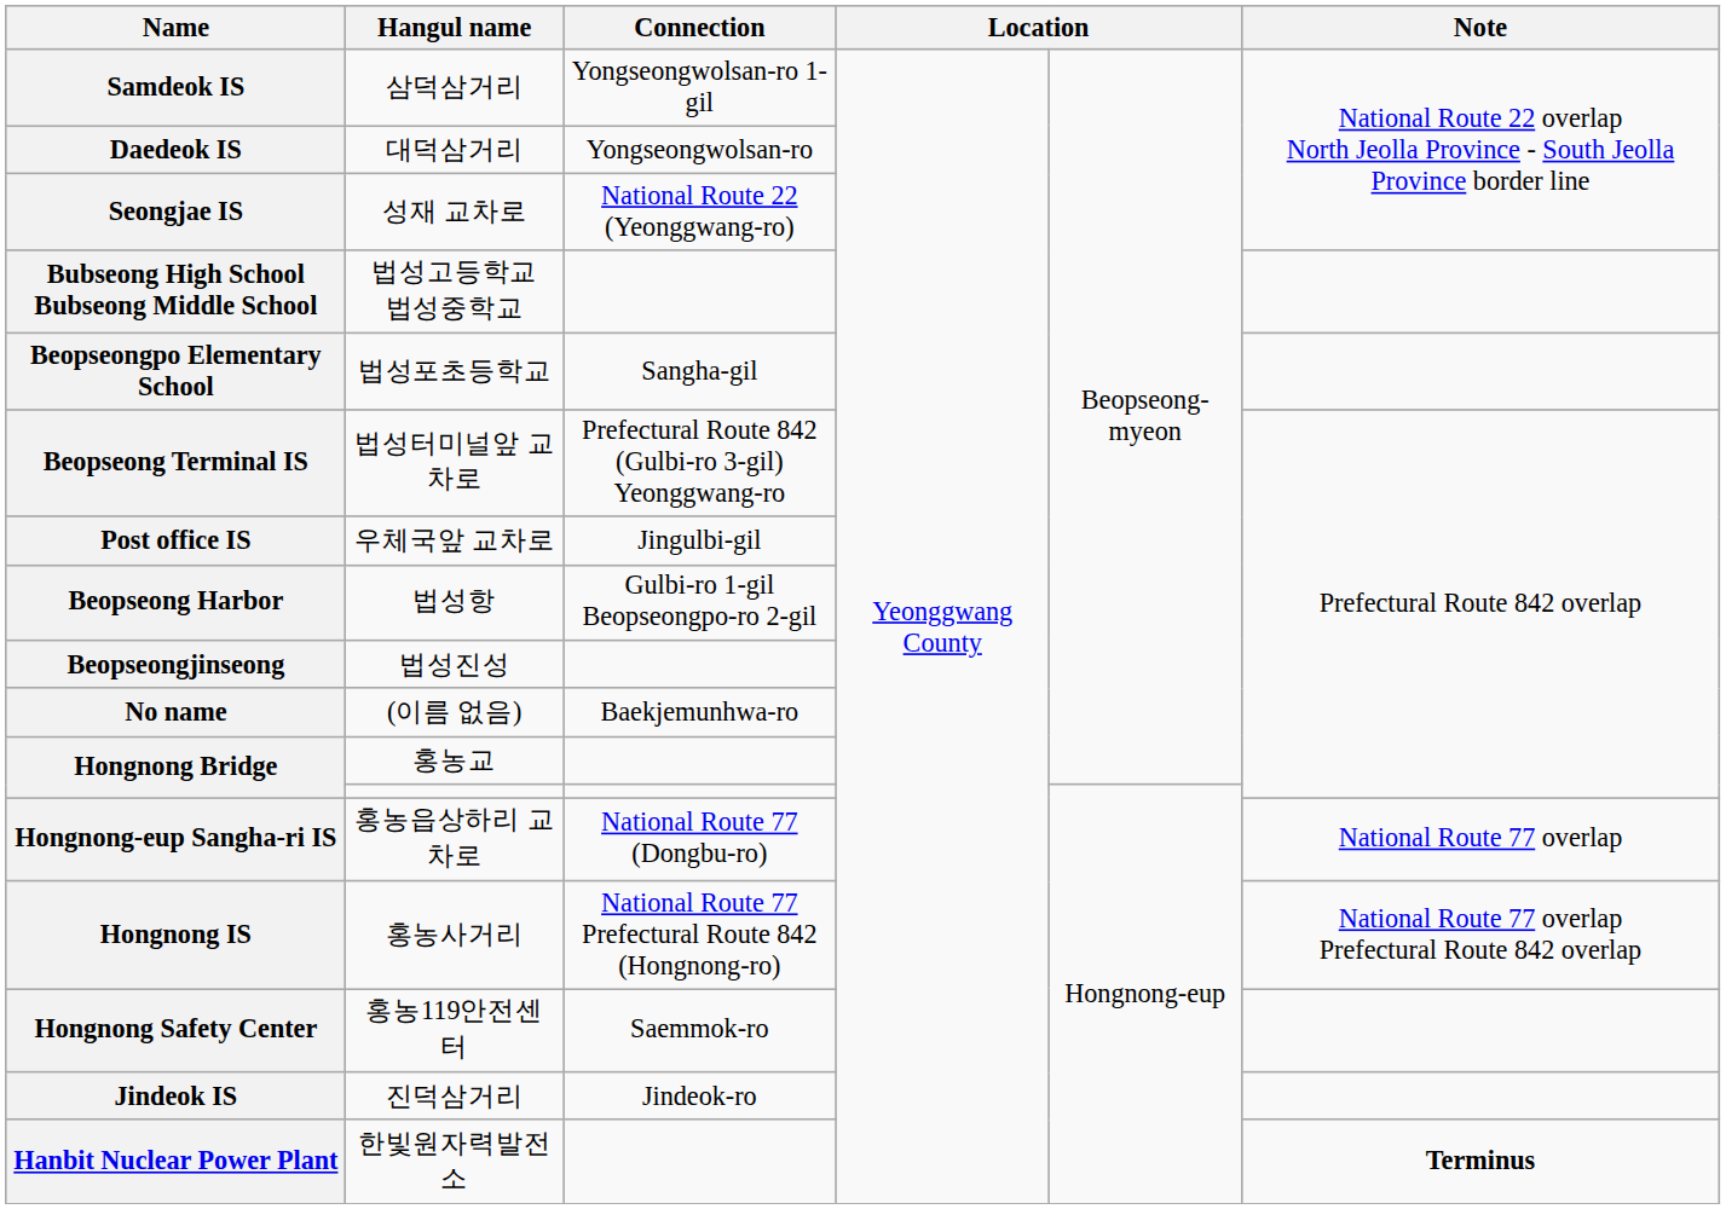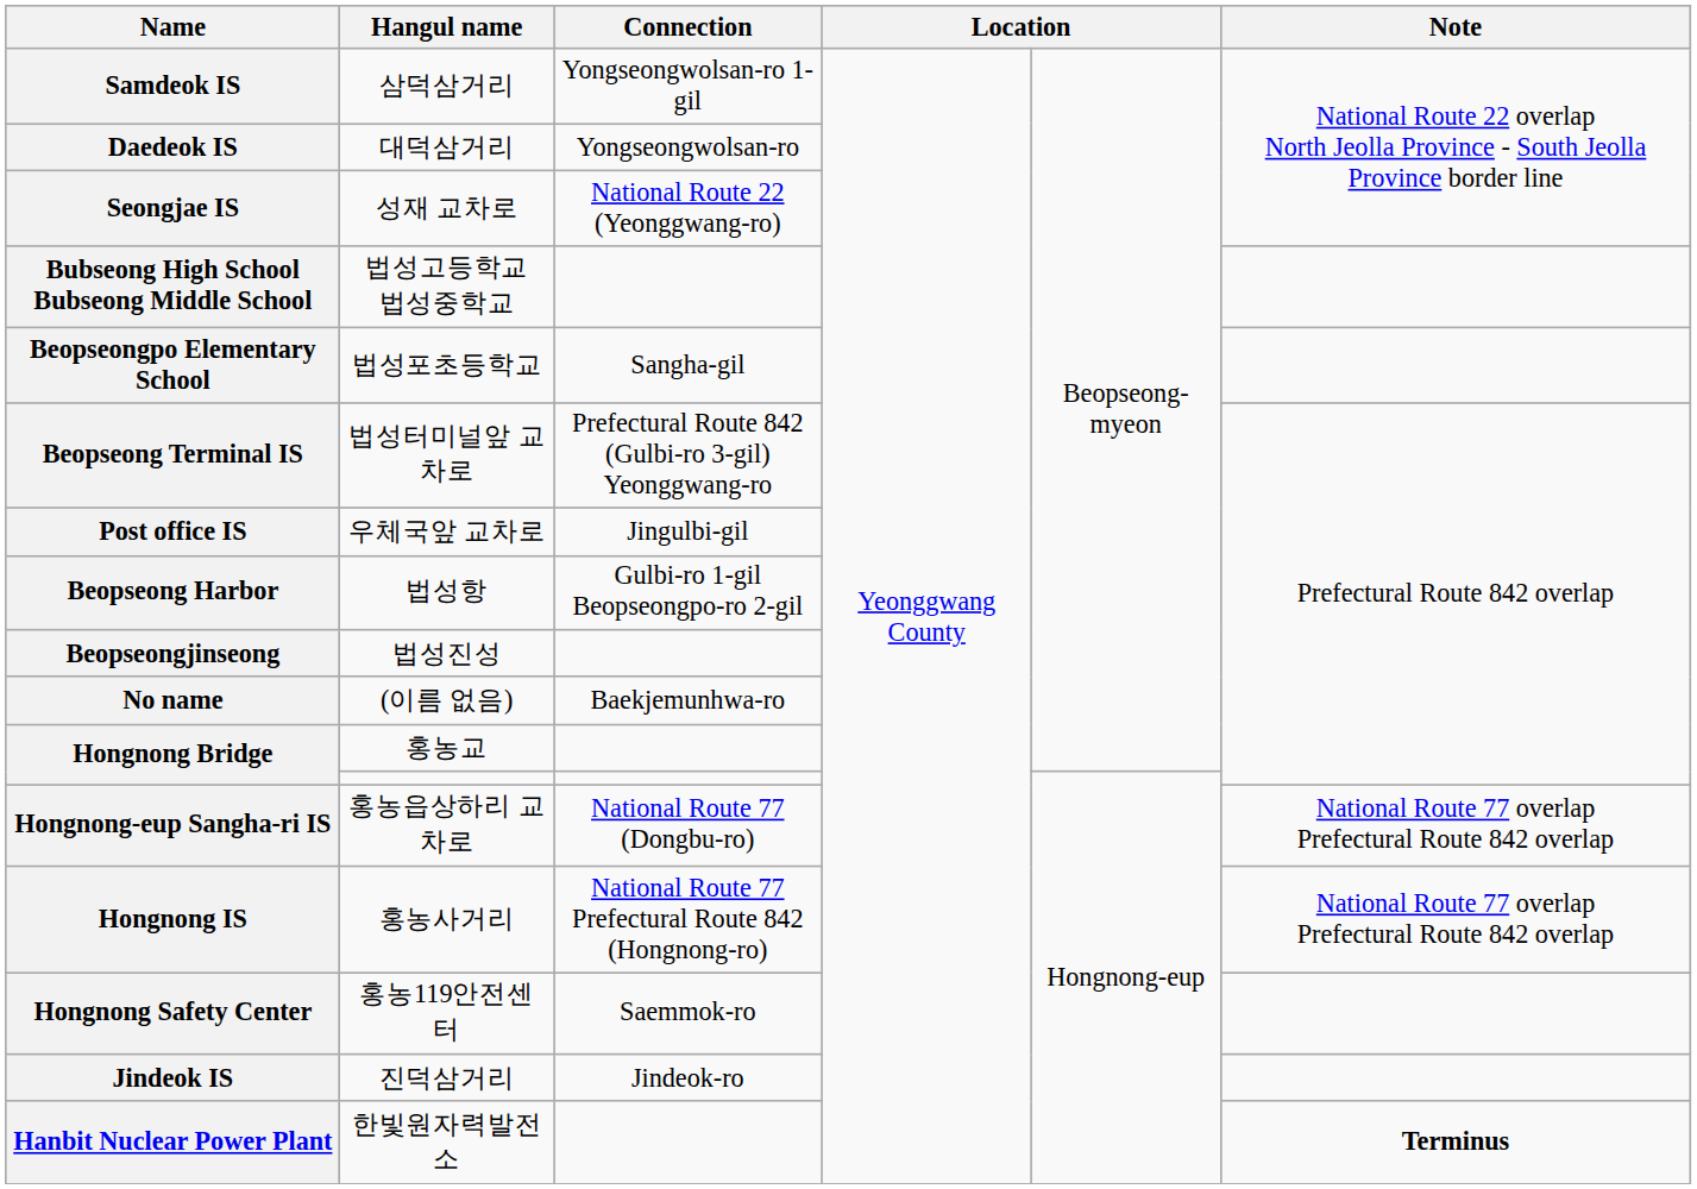 <table class="wikitable" style="font-size: 85%; text-align: center;">
 <tr>
 <th>Name </th>
 <th>Hangul name</th>
 <th>Connection</th>
 <th colspan="2">Location</th>
 <th>Note</th>
 </tr>
 <tr>
 <th>Samdeok IS</th>
 <td>삼덕삼거리</td>
 <td>Yongseongwolsan-ro 1-gil</td>
 <td rowspan=17><a href='#'>Yeonggwang County</a></td>
 <td rowspan=11>Beopseong-myeon</td>
 <td rowspan=3><a href='#'>National Route 22</a> overlap<br><a href='#'>North Jeolla Province</a> - <a href='#'>South Jeolla Province</a> border line</td>
 </tr>
 <tr>
 <th>Daedeok IS</th>
 <td>대덕삼거리</td>
 <td>Yongseongwolsan-ro</td>
 </tr>
 <tr>
 <th>Seongjae IS</th>
 <td>성재 교차로</td>
 <td><a href='#'>National Route 22</a><br>(Yeonggwang-ro)</td>
 </tr>
 <tr>
 <th>Bubseong High School<br>Bubseong Middle School</th>
 <td>법성고등학교<br>법성중학교</td>
 <td></td>
 <td></td>
 </tr>
 <tr>
 <th>Beopseongpo Elementary School</th>
 <td>법성포초등학교</td>
 <td>Sangha-gil</td>
 <td></td>
 </tr>
 <tr>
 <th>Beopseong Terminal IS</th>
 <td>법성터미널앞 교차로</td>
 <td>Prefectural Route 842<br>(Gulbi-ro 3-gil)<br>Yeonggwang-ro</td>
 <td rowspan=7>Prefectural Route 842 overlap</td>
 </tr>
 <tr>
 <th>Post office IS</th>
 <td>우체국앞 교차로</td>
 <td>Jingulbi-gil</td>
 </tr>
 <tr>
 <th>Beopseong Harbor</th>
 <td>법성항</td>
 <td>Gulbi-ro 1-gil<br>Beopseongpo-ro 2-gil</td>
 </tr>
 <tr>
 <th>Beopseongjinseong</th>
 <td>법성진성</td>
 <td></td>
 </tr>
 <tr>
 <th>No name</th>
 <td>(이름 없음)</td>
 <td>Baekjemunhwa-ro</td>
 </tr>
 <tr>
 <th rowspan=2>Hongnong Bridge</th>
 <td>홍농교</td>
 <td></td>
 </tr>
 <tr>
 <td></td>
 <td></td>
 <td rowspan=6>Hongnong-eup</td>
 </tr>
 <tr>
 <th>Hongnong-eup Sangha-ri IS</th>
 <td>홍농읍상하리 교차로</td>
 <td><a href='#'>National Route 77</a><br>(Dongbu-ro)</td>
-<td><a href='#'>National Route 77</a> overlap</td>
+<td><a href='#'>National Route 77</a> overlap<br>Prefectural Route 842 overlap</td>
 </tr>
 <tr>
 <th>Hongnong IS</th>
 <td>홍농사거리</td>
 <td><a href='#'>National Route 77</a><br>Prefectural Route 842<br>(Hongnong-ro)</td>
 <td><a href='#'>National Route 77</a> overlap<br>Prefectural Route 842 overlap</td>
 </tr>
 <tr>
 <th>Hongnong Safety Center</th>
 <td>홍농119안전센터</td>
 <td>Saemmok-ro</td>
 <td></td>
 </tr>
 <tr>
 <th>Jindeok IS</th>
 <td>진덕삼거리</td>
 <td>Jindeok-ro</td>
 <td></td>
 </tr>
 <tr>
 <th><a href='#'>Hanbit Nuclear Power Plant</a></th>
 <td>한빛원자력발전소</td>
 <td></td>
 <td><strong>Terminus</strong></td>
 </tr>
 </table>
